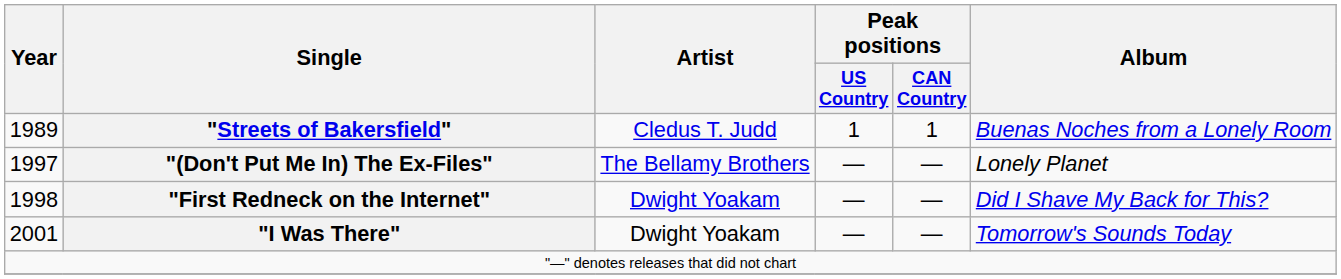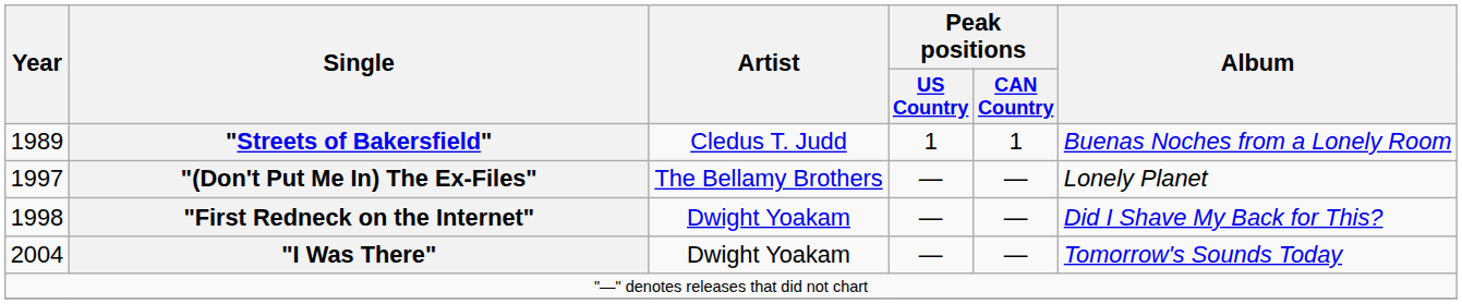 <table class="wikitable plainrowheaders" style="text-align:center;">
 <tr>
 <th rowspan="2">Year</th>
 <th rowspan="2" style="width:24em;">Single</th>
 <th rowspan="2">Artist</th>
 <th colspan="2">Peak positions</th>
 <th rowspan="2">Album</th>
 </tr>
 <tr style="font-size:smaller;">
 <th width="45"><a href='#'>US Country</a><br></th>
 <th width="45"><a href='#'>CAN Country</a><br></th>
 </tr>
 <tr>
 <td>1989</td>
 <th scope="row">"<a href='#'>Streets of Bakersfield</a>"</th>
 <td><a href='#'>Cledus T. Judd</a></td>
 <td>1</td>
 <td>1</td>
 <td align="left"><em><a href='#'>Buenas Noches from a Lonely Room</a></em></td>
 </tr>
 <tr>
 <td>1997</td>
 <th scope="row">"(Don't Put Me In) The Ex-Files"</th>
 <td><a href='#'>The Bellamy Brothers</a></td>
 <td>—</td>
 <td>—</td>
 <td align="left"><em>Lonely Planet</em></td>
 </tr>
 <tr>
 <td>1998</td>
 <th scope="row">"First Redneck on the Internet"</th>
 <td><a href='#'>Dwight Yoakam</a></td>
 <td>—</td>
 <td>—</td>
 <td align="left"><em><a href='#'>Did I Shave My Back for This?</a></em></td>
 </tr>
 <tr>
-<td>2001</td>
+<td>2004</td>
 <th scope="row">"I Was There"</th>
 <td>Dwight Yoakam</td>
 <td>—</td>
 <td>—</td>
 <td align="left"><em><a href='#'>Tomorrow's Sounds Today</a></em></td>
 </tr>
 <tr>
 <td colspan="6" style="font-size: 8pt">"—" denotes releases that did not chart</td>
 </tr>
 <tr>
 </tr>
 </table>
